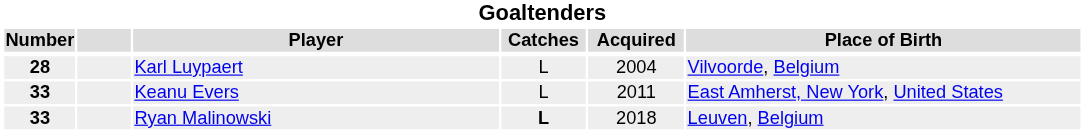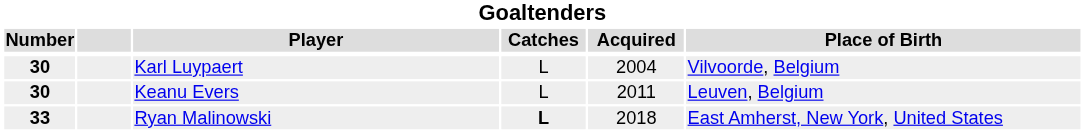 <table width=75%>
 <tr>
 <th colspan=6><big>Goaltenders</big></th>
 </tr>
 <tr bgcolor="#dddddd">
 <th width=5%>Number</th>
 <th width=5%></th>
 <th !width=15%>Player</th>
 <th width=8%>Catches</th>
 <th width=9%>Acquired</th>
 <th width=37%>Place of Birth</th>
 </tr>
 <tr>
 </tr>
 <tr bgcolor="#eeeeee">
-<td align=center><strong>28</strong></td>
+<td align=center><strong>30</strong></td>
 <td align=center></td>
 <td><a href='#'>Karl Luypaert</a></td>
 <td align=center>L</td>
 <td align=center>2004</td>
 <td><a href='#'>Vilvoorde</a>, <a href='#'>Belgium</a></td>
 </tr>
 <tr bgcolor="#eeeeee">
-<td align=center><strong>33</strong></td>
+<td align=center><strong>30</strong></td>
 <td align=center></td>
 <td><a href='#'>Keanu Evers</a></td>
 <td align=center>L</td>
 <td align=center>2011</td>
-<td><a href='#'>East Amherst, New York</a>, <a href='#'>United States</a></td>
+<td><a href='#'>Leuven</a>, <a href='#'>Belgium</a></td>
 </tr>
 <tr bgcolor="#eeeeee">
 <td align=center><strong>33</strong></td>
 <td align=center></td>
 <td><a href='#'>Ryan Malinowski</a></td>
 <td align=center><strong>L</strong></td>
 <td align=center>2018</td>
-<td><a href='#'>Leuven</a>, <a href='#'>Belgium</a></td>
+<td><a href='#'>East Amherst, New York</a>, <a href='#'>United States</a></td>
 </tr>
 </table>
